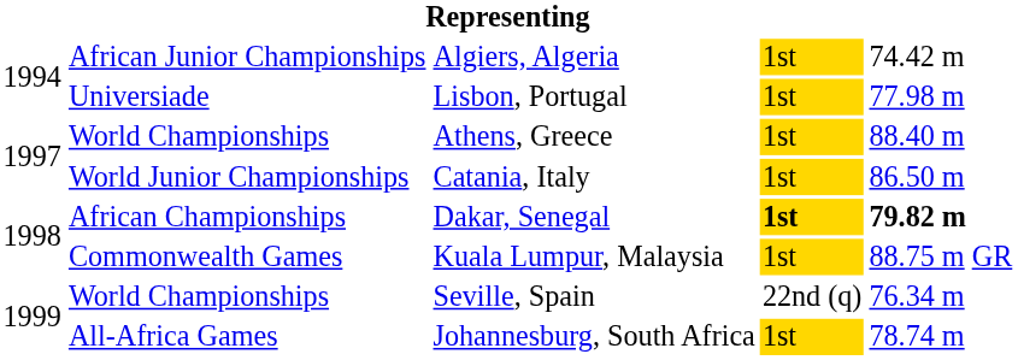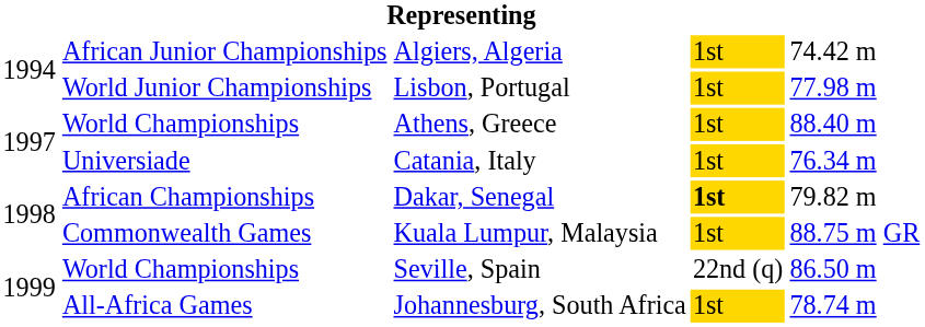 <table>
 <tr>
 <th colspan="5">Representing </th>
 </tr>
 <tr>
 <td rowspan=2>1994</td>
 <td><a href='#'>African Junior Championships</a></td>
 <td><a href='#'>Algiers, Algeria</a></td>
 <td bgcolor=gold>1st</td>
 <td>74.42 m</td>
 </tr>
 <tr>
-<td><a href='#'>Universiade</a></td>
+<td><a href='#'>World Junior Championships</a></td>
 <td><a href='#'>Lisbon</a>, Portugal</td>
 <td bgcolor=gold>1st</td>
 <td><a href='#'>77.98 m</a></td>
 </tr>
 <tr>
 <td rowspan=2>1997</td>
 <td><a href='#'>World Championships</a></td>
 <td><a href='#'>Athens</a>, Greece</td>
 <td bgcolor="gold">1st</td>
 <td><a href='#'>88.40 m</a></td>
 </tr>
 <tr>
-<td><a href='#'>World Junior Championships</a></td>
+<td><a href='#'>Universiade</a></td>
 <td><a href='#'>Catania</a>, Italy</td>
 <td bgcolor="gold">1st</td>
-<td><a href='#'>86.50 m</a></td>
+<td><a href='#'>76.34 m</a></td>
 </tr>
 <tr>
 <td rowspan=2>1998</td>
 <td><a href='#'>African Championships</a></td>
 <td><a href='#'>Dakar, Senegal</a></td>
 <td bgcolor="gold"><strong>1st</strong></td>
-<td><strong>79.82 m</strong></td>
+<td>79.82 m</td>
 </tr>
 <tr>
 <td><a href='#'>Commonwealth Games</a></td>
 <td><a href='#'>Kuala Lumpur</a>, Malaysia</td>
 <td bgcolor="gold">1st</td>
 <td><a href='#'>88.75 m</a> <a href='#'>GR</a></td>
 </tr>
 <tr>
 <td rowspan=2>1999</td>
 <td><a href='#'>World Championships</a></td>
 <td><a href='#'>Seville</a>, Spain</td>
 <td>22nd (q)</td>
-<td><a href='#'>76.34 m</a></td>
+<td><a href='#'>86.50 m</a></td>
 </tr>
 <tr>
 <td><a href='#'>All-Africa Games</a></td>
 <td><a href='#'>Johannesburg</a>, South Africa</td>
 <td bgcolor="gold">1st</td>
 <td><a href='#'>78.74 m</a></td>
 </tr>
 </table>
